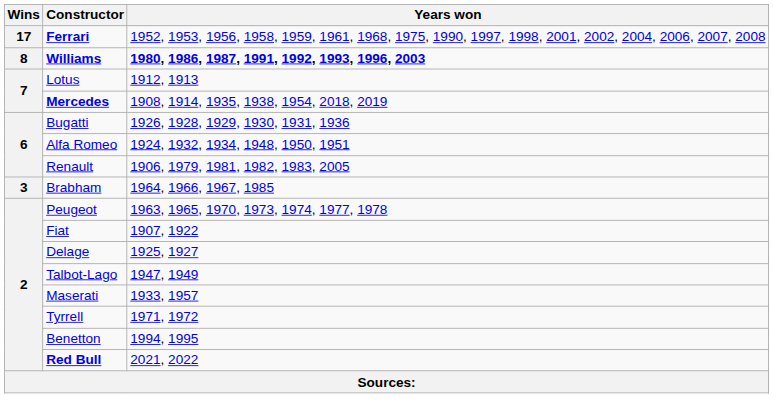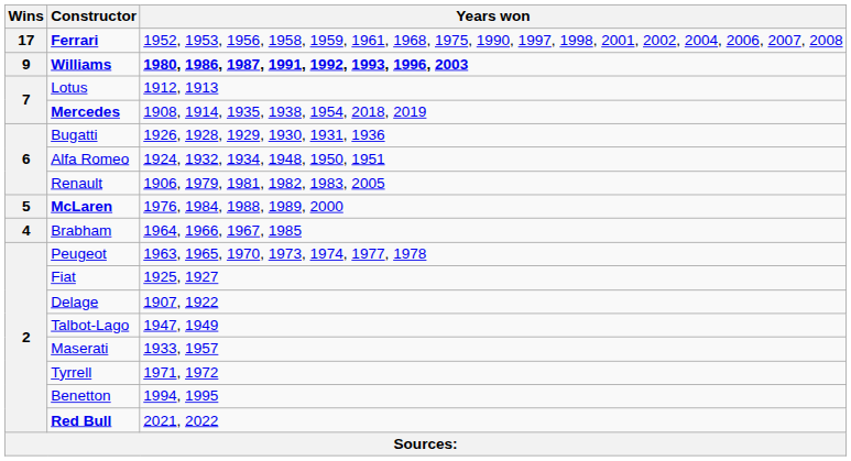 <table class="wikitable">
 <tr>
 <th>Wins</th>
 <th>Constructor</th>
 <th>Years won</th>
 </tr>
 <tr>
 <th>17</th>
 <td> <strong><a href='#'>Ferrari</a></strong></td>
 <td><a href='#'>1952</a>, <a href='#'>1953</a>, <a href='#'>1956</a>, <a href='#'>1958</a>, <a href='#'>1959</a>, <a href='#'>1961</a>, <a href='#'>1968</a>, <a href='#'>1975</a>, <a href='#'>1990</a>, <a href='#'>1997</a>, <a href='#'>1998</a>, <a href='#'>2001</a>, <a href='#'>2002</a>, <a href='#'>2004</a>, <a href='#'>2006</a>, <a href='#'>2007</a>, <a href='#'>2008</a></td>
 </tr>
 <tr>
-<th>8</th>
+<th>9</th>
 <td> <strong><a href='#'>Williams</a></strong></td>
 <td><strong><a href='#'>1980</a>, <a href='#'>1986</a>, <a href='#'>1987</a>, <a href='#'>1991</a>, <a href='#'>1992</a>, <a href='#'>1993</a>, <a href='#'>1996</a>, <a href='#'>2003</a></strong></td>
 </tr>
 <tr>
 <th rowspan="2">7</th>
 <td> <a href='#'>Lotus</a></td>
 <td><span><a href='#'>1912</a></span>, <span><a href='#'>1913</a></span></td>
 </tr>
 <tr>
 <td> <strong><a href='#'>Mercedes</a></strong></td>
 <td><span><a href='#'>1908</a></span>, <span><a href='#'>1914</a></span>, <span><a href='#'>1935</a></span>, <span><a href='#'>1938</a></span>, <a href='#'>1954</a>, <a href='#'>2018</a>, <a href='#'>2019</a></td>
 </tr>
 <tr>
 <th rowspan="3">6</th>
 <td> <a href='#'>Bugatti</a></td>
 <td><span><a href='#'>1926</a></span>, <span><a href='#'>1928</a></span>, <span><a href='#'>1929</a></span>, <span> <a href='#'>1930</a></span>, <span><a href='#'>1931</a></span>, <span><a href='#'>1936</a></span></td>
 </tr>
 <tr>
 <td> <a href='#'>Alfa Romeo</a></td>
 <td><span><a href='#'>1924</a></span>, <span><a href='#'>1932</a></span>, <span><a href='#'>1934</a></span>, <span><a href='#'>1948</a></span>, <a href='#'>1950</a>, <a href='#'>1951</a></td>
 </tr>
 <tr>
 <td> <a href='#'>Renault</a></td>
 <td><span><a href='#'>1906</a></span>, <a href='#'>1979</a>, <a href='#'>1981</a>, <a href='#'>1982</a>, <a href='#'>1983</a>, <a href='#'>2005</a></td>
 </tr>
 <tr>
-<th>3</th>
+<th>5</th>
+<td> <strong><a href='#'>McLaren</a></strong></td>
+<td><a href='#'>1976</a>, <a href='#'>1984</a>, <a href='#'>1988</a>, <a href='#'>1989</a>, <a href='#'>2000</a></td>
+</tr>
+<tr>
+<th>4</th>
 <td> <a href='#'>Brabham</a></td>
 <td><a href='#'>1964</a>, <a href='#'>1966</a>, <a href='#'>1967</a>, <a href='#'>1985</a></td>
 </tr>
 <tr>
 <th rowspan="8">2</th>
 <td> <a href='#'>Peugeot</a></td>
 <td><a href='#'>1963</a>, <a href='#'>1965</a>, <a href='#'>1970</a>, <a href='#'>1973</a>, <a href='#'>1974</a>, <a href='#'>1977</a>, <a href='#'>1978</a></td>
 </tr>
 <tr>
 <td> <a href='#'>Fiat</a></td>
-<td><span><a href='#'>1907</a></span>, <span><a href='#'>1922</a></span></td>
+<td><span><a href='#'>1925</a></span>, <span><a href='#'>1927</a></span></td>
 </tr>
 <tr>
 <td> <a href='#'>Delage</a></td>
-<td><span><a href='#'>1925</a></span>, <span><a href='#'>1927</a></span></td>
+<td><span><a href='#'>1907</a></span>, <span><a href='#'>1922</a></span></td>
 </tr>
 <tr>
 <td> <a href='#'>Talbot-Lago</a></td>
 <td><span><a href='#'>1947</a></span>, <span><a href='#'>1949</a></span></td>
 </tr>
 <tr>
 <td> <a href='#'>Maserati</a></td>
 <td><span><a href='#'>1933</a></span>, <a href='#'>1957</a></td>
 </tr>
 <tr>
 <td> <a href='#'>Tyrrell</a></td>
 <td><a href='#'>1971</a>, <a href='#'>1972</a></td>
 </tr>
 <tr>
 <td> <a href='#'>Benetton</a></td>
 <td><a href='#'>1994</a>, <a href='#'>1995</a></td>
 </tr>
 <tr>
 <td> <strong><a href='#'>Red Bull</a></strong></td>
 <td><a href='#'>2021</a>, <a href='#'>2022</a></td>
 </tr>
 <tr>
 <th colspan=3>Sources:</th>
 </tr>
 </table>
